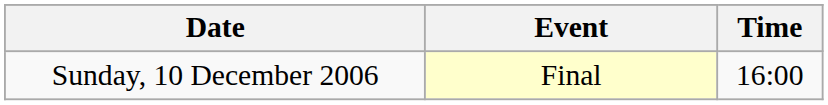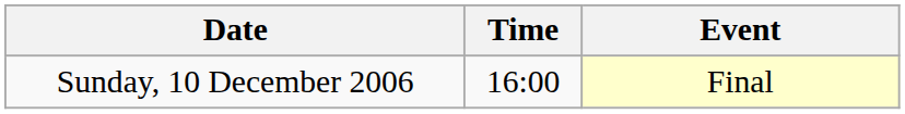 <table class = "wikitable" style="text-align:center;">
 <tr>
 <th width=220>Date</th>
+<th width=50>Time</th>
 <th width=150>Event</th>
-<th width=50>Time</th>
 </tr>
 <tr>
 <td>Sunday, 10 December 2006</td>
+<td>16:00</td>
 <td bgcolor=ffffcc>Final</td>
-<td>16:00</td>
 </tr>
 </table>
